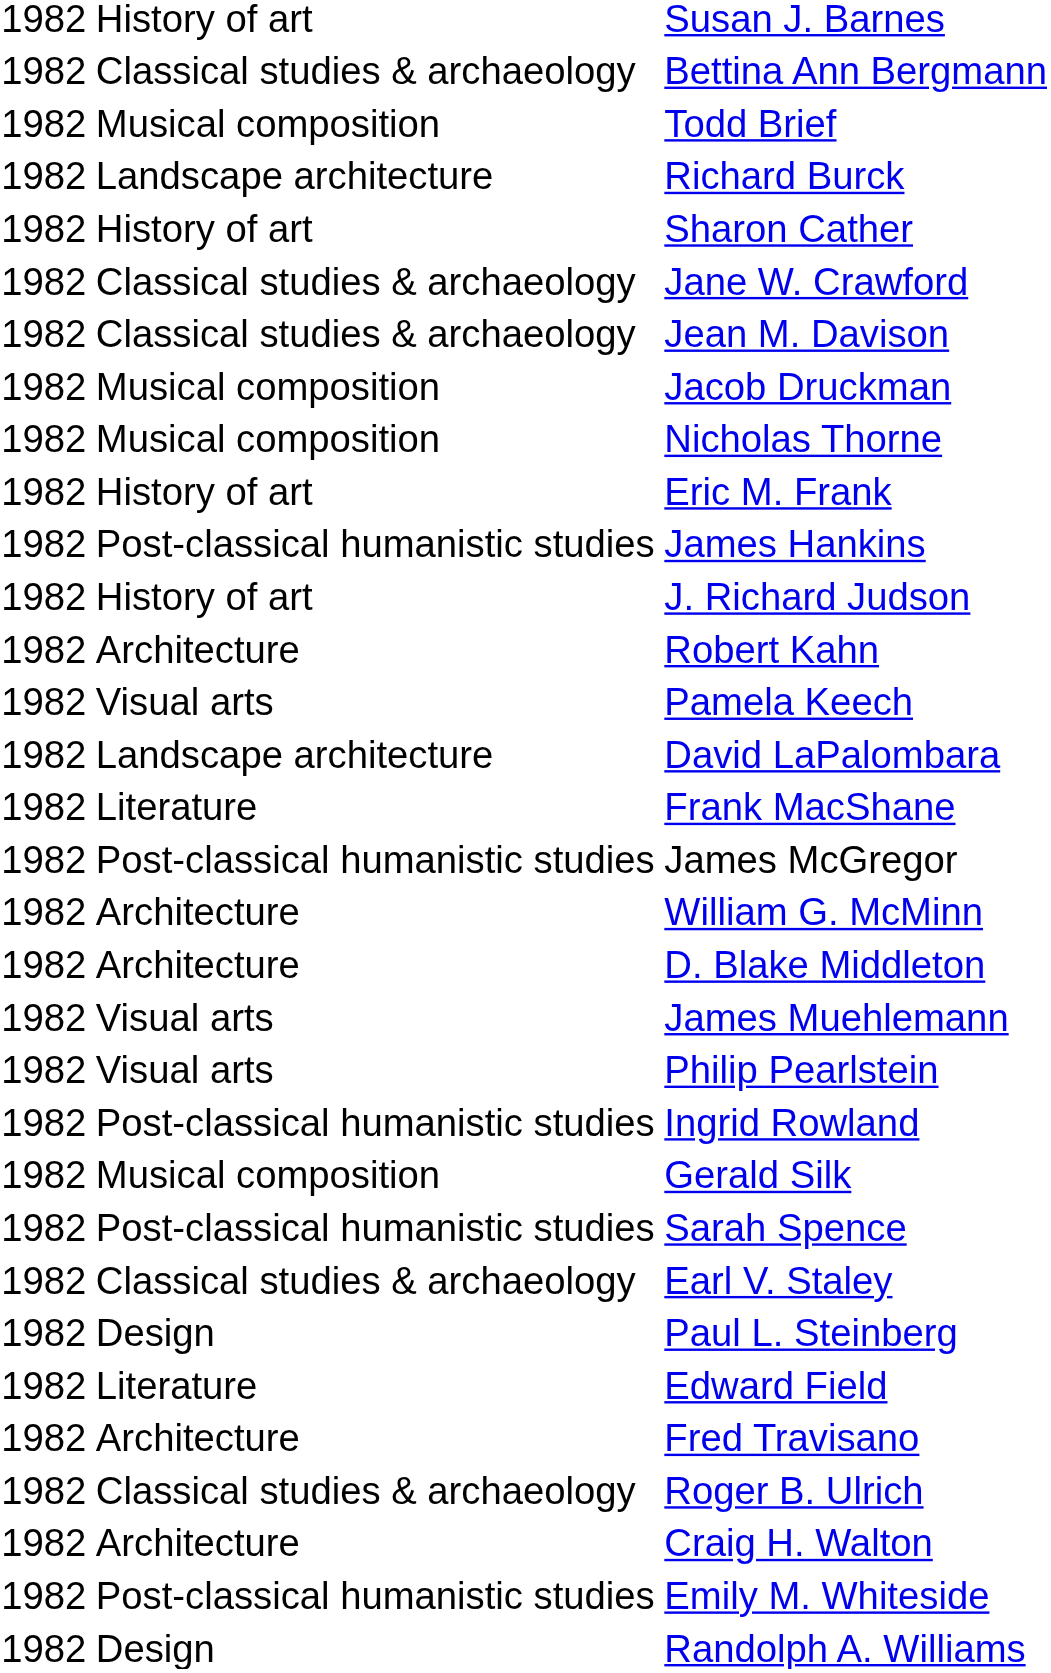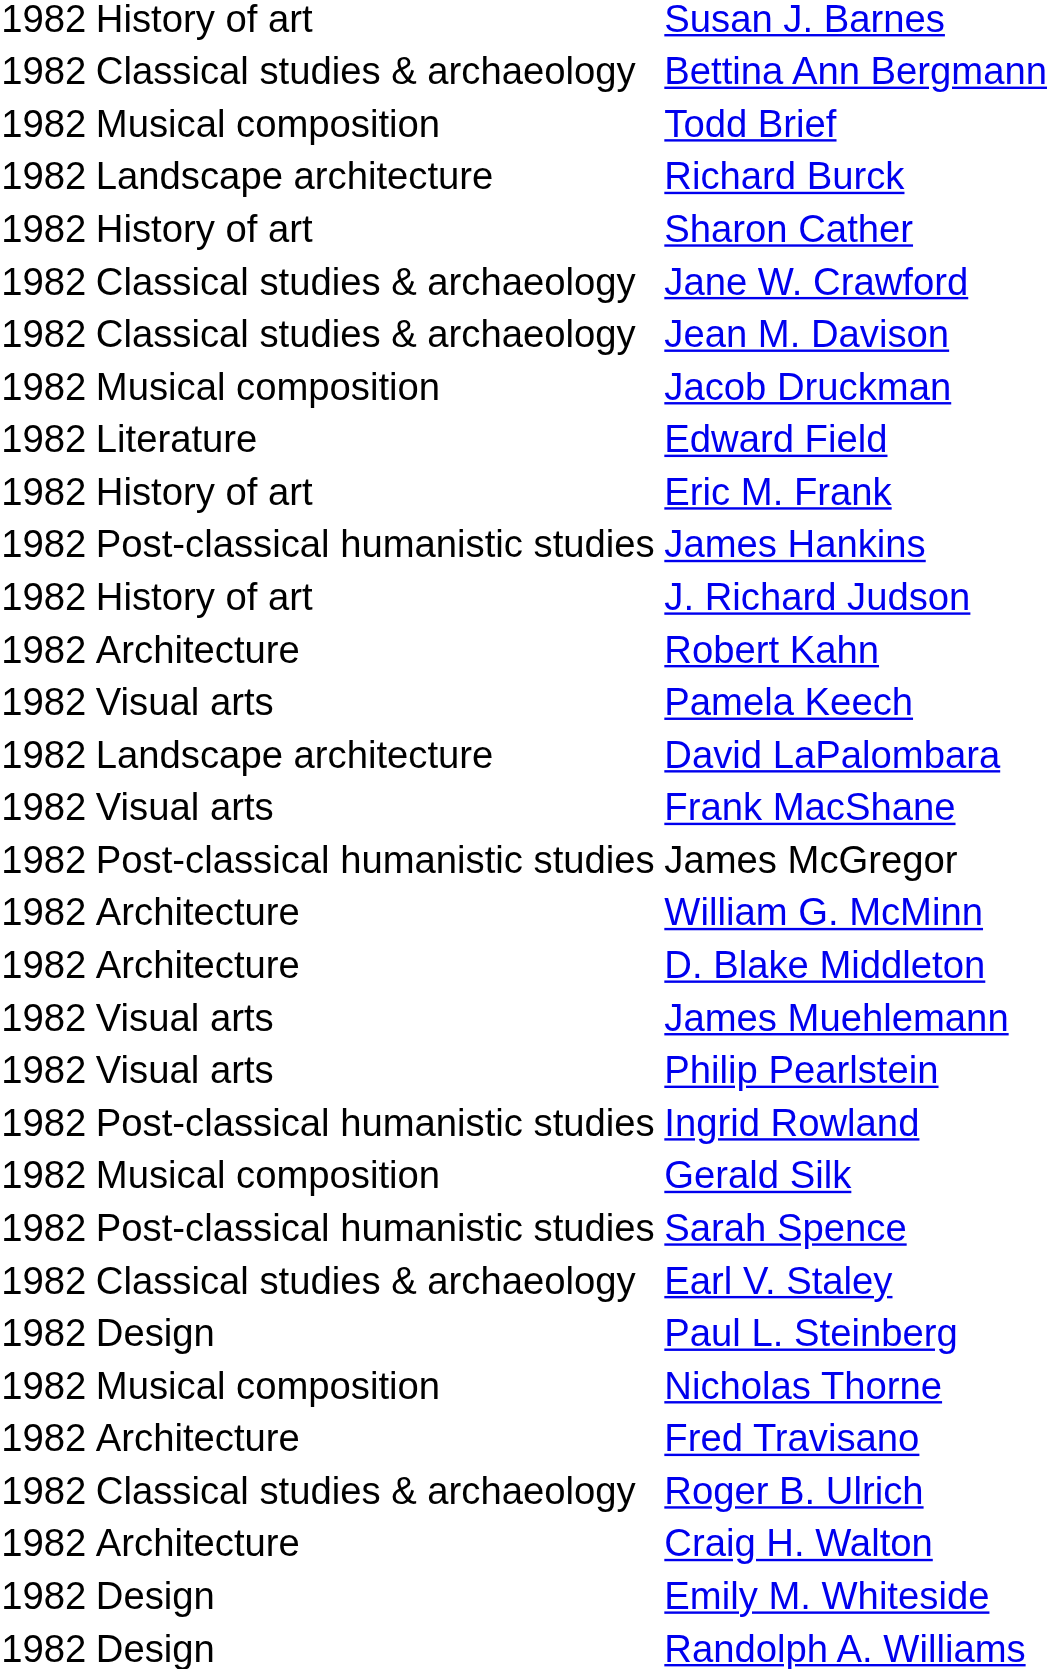 <table>
 <tr>
 <td>1982</td>
 <td>History of art</td>
 <td><a href='#'>Susan J. Barnes</a></td>
 </tr>
 <tr>
 <td>1982</td>
 <td>Classical studies & archaeology</td>
 <td><a href='#'>Bettina Ann Bergmann</a></td>
 </tr>
 <tr>
 <td>1982</td>
 <td>Musical composition</td>
 <td><a href='#'>Todd Brief</a></td>
 </tr>
 <tr>
 <td>1982</td>
 <td>Landscape architecture</td>
 <td><a href='#'>Richard Burck</a></td>
 </tr>
 <tr>
 <td>1982</td>
 <td>History of art</td>
 <td><a href='#'>Sharon Cather</a></td>
 </tr>
 <tr>
 <td>1982</td>
 <td>Classical studies & archaeology</td>
 <td><a href='#'>Jane W. Crawford</a></td>
 </tr>
 <tr>
 <td>1982</td>
 <td>Classical studies & archaeology</td>
 <td><a href='#'>Jean M. Davison</a></td>
 </tr>
 <tr>
 <td>1982</td>
 <td>Musical composition</td>
 <td><a href='#'>Jacob Druckman</a></td>
 </tr>
 <tr>
 <td>1982</td>
-<td>Musical composition</td>
-<td><a href='#'>Nicholas Thorne</a></td>
+<td>Literature</td>
+<td><a href='#'>Edward Field</a></td>
 </tr>
 <tr>
 <td>1982</td>
 <td>History of art</td>
 <td><a href='#'>Eric M. Frank</a></td>
 </tr>
 <tr>
 <td>1982</td>
 <td>Post-classical humanistic studies</td>
 <td><a href='#'>James Hankins</a></td>
 </tr>
 <tr>
 <td>1982</td>
 <td>History of art</td>
 <td><a href='#'>J. Richard Judson</a></td>
 </tr>
 <tr>
 <td>1982</td>
 <td>Architecture</td>
 <td><a href='#'>Robert Kahn</a></td>
 </tr>
 <tr>
 <td>1982</td>
 <td>Visual arts</td>
 <td><a href='#'>Pamela Keech</a></td>
 </tr>
 <tr>
 <td>1982</td>
 <td>Landscape architecture</td>
 <td><a href='#'>David LaPalombara</a></td>
 </tr>
 <tr>
 <td>1982</td>
-<td>Literature</td>
+<td>Visual arts</td>
 <td><a href='#'>Frank MacShane</a></td>
 </tr>
 <tr>
 <td>1982</td>
 <td>Post-classical humanistic studies</td>
 <td>James McGregor</td>
 </tr>
 <tr>
 <td>1982</td>
 <td>Architecture</td>
 <td><a href='#'>William G. McMinn</a></td>
 </tr>
 <tr>
 <td>1982</td>
 <td>Architecture</td>
 <td><a href='#'>D. Blake Middleton</a></td>
 </tr>
 <tr>
 <td>1982</td>
 <td>Visual arts</td>
 <td><a href='#'>James Muehlemann</a></td>
 </tr>
 <tr>
 <td>1982</td>
 <td>Visual arts</td>
 <td><a href='#'>Philip Pearlstein</a></td>
 </tr>
 <tr>
 <td>1982</td>
 <td>Post-classical humanistic studies</td>
 <td><a href='#'>Ingrid Rowland</a></td>
 </tr>
 <tr>
 <td>1982</td>
 <td>Musical composition</td>
 <td><a href='#'>Gerald Silk</a></td>
 </tr>
 <tr>
 <td>1982</td>
 <td>Post-classical humanistic studies</td>
 <td><a href='#'>Sarah Spence</a></td>
 </tr>
 <tr>
 <td>1982</td>
 <td>Classical studies & archaeology</td>
 <td><a href='#'>Earl V. Staley</a></td>
 </tr>
 <tr>
 <td>1982</td>
 <td>Design</td>
 <td><a href='#'>Paul L. Steinberg</a></td>
 </tr>
 <tr>
 <td>1982</td>
-<td>Literature</td>
-<td><a href='#'>Edward Field</a></td>
+<td>Musical composition</td>
+<td><a href='#'>Nicholas Thorne</a></td>
 </tr>
 <tr>
 <td>1982</td>
 <td>Architecture</td>
 <td><a href='#'>Fred Travisano</a></td>
 </tr>
 <tr>
 <td>1982</td>
 <td>Classical studies & archaeology</td>
 <td><a href='#'>Roger B. Ulrich</a></td>
 </tr>
 <tr>
 <td>1982</td>
 <td>Architecture</td>
 <td><a href='#'>Craig H. Walton</a></td>
 </tr>
 <tr>
 <td>1982</td>
-<td>Post-classical humanistic studies</td>
+<td>Design</td>
 <td><a href='#'>Emily M. Whiteside</a></td>
 </tr>
 <tr>
 <td>1982</td>
 <td>Design</td>
 <td><a href='#'>Randolph A. Williams</a></td>
 </tr>
 <tr>
 </tr>
 </table>
